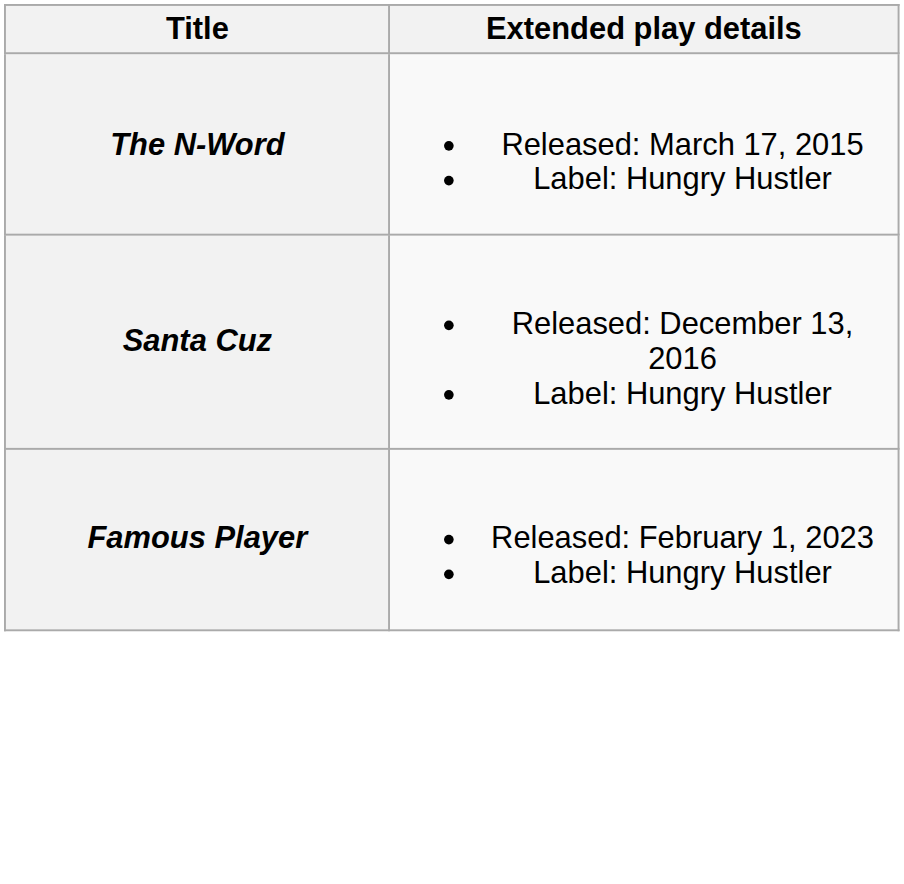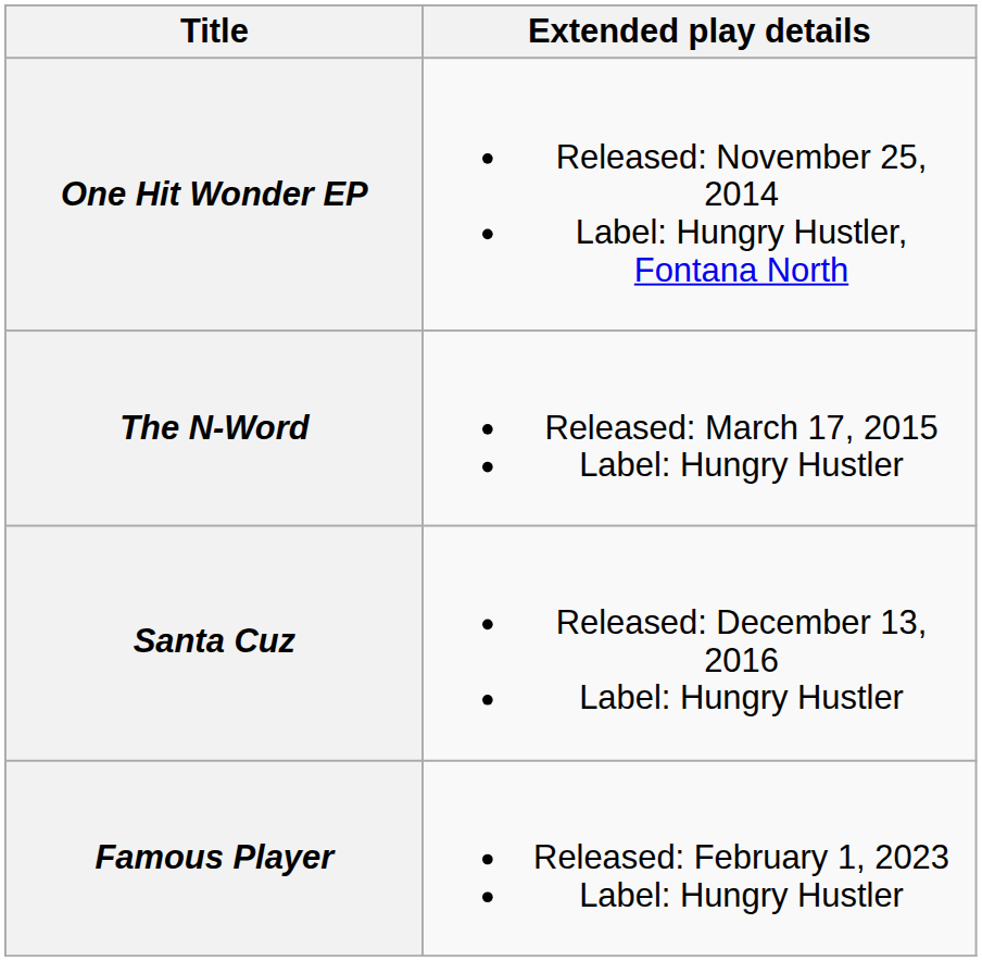 <table class="wikitable plainrowheaders" style="text-align:center;">
 <tr>
 <th scope="col" style="width:12em;">Title</th>
 <th scope="col" style="width:16em;">Extended play details</th>
+</tr>
+<tr>
+<th scope="row"><em>One Hit Wonder EP</em></th>
+<td><br><ul><li>Released: November 25, 2014</li><li>Label: Hungry Hustler, <a href='#'>Fontana North</a></li></ul></td>
 </tr>
 <tr>
 <th scope="row"><em>The N-Word</em></th>
 <td><br><ul><li>Released: March 17, 2015</li><li>Label: Hungry Hustler</li></ul></td>
 </tr>
 <tr>
 <th scope="row"><em>Santa Cuz</em></th>
 <td><br><ul><li>Released: December 13, 2016</li><li>Label: Hungry Hustler</li></ul></td>
 </tr>
 <tr>
 <th scope="row"><em>Famous Player</em></th>
 <td><br><ul><li>Released: February 1, 2023</li><li>Label: Hungry Hustler</li></ul></td>
 </tr>
 </table>
